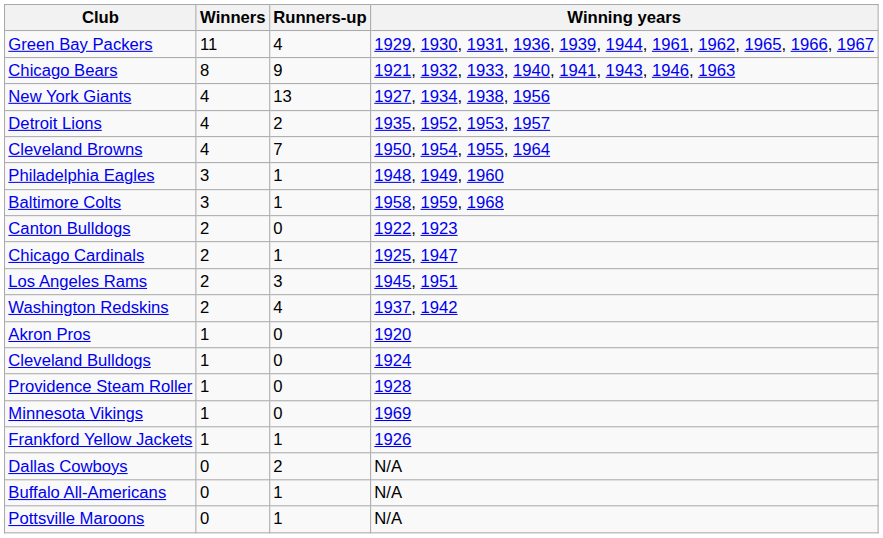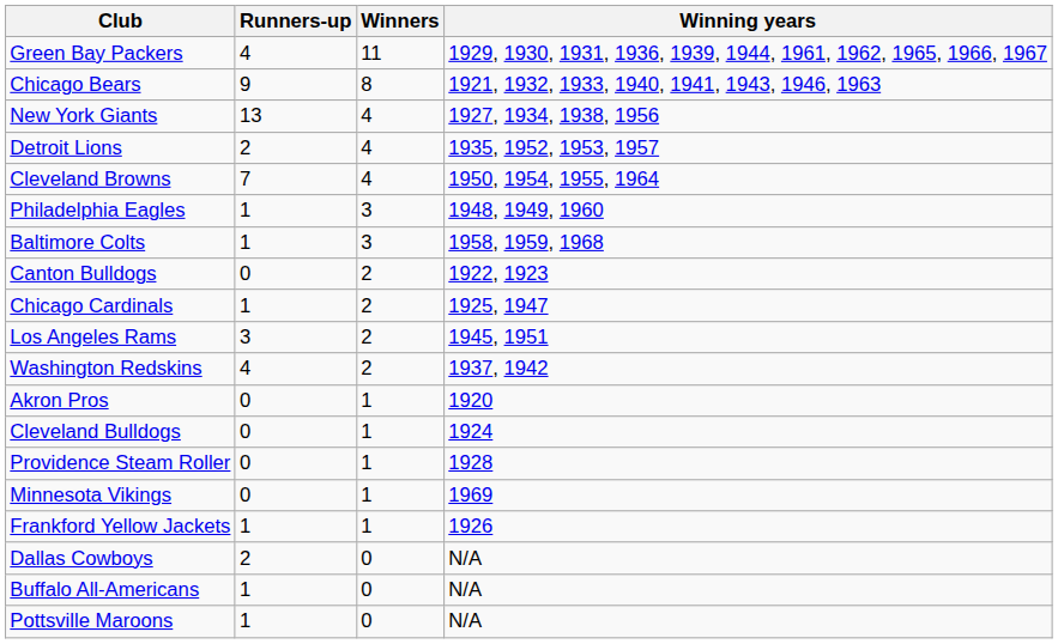 <table class="plainrowheaders sortable wikitable">
 <tr>
 <th scope="col">Club</th>
+<th scope="col">Runners-up</th>
 <th scope="col">Winners</th>
-<th scope="col">Runners-up</th>
 <th scope="col">Winning years</th>
 </tr>
 <tr>
 <td><a href='#'>Green Bay Packers</a></td>
+<td>4</td>
 <td>11</td>
-<td>4</td>
 <td><a href='#'>1929</a>, <a href='#'>1930</a>, <a href='#'>1931</a>, <a href='#'>1936</a>, <a href='#'>1939</a>, <a href='#'>1944</a>, <a href='#'>1961</a>, <a href='#'>1962</a>, <a href='#'>1965</a>, <a href='#'>1966</a>, <a href='#'>1967</a></td>
 </tr>
 <tr>
 <td><a href='#'>Chicago Bears</a></td>
+<td>9</td>
 <td>8</td>
-<td>9</td>
 <td><a href='#'>1921</a>, <a href='#'>1932</a>, <a href='#'>1933</a>, <a href='#'>1940</a>, <a href='#'>1941</a>, <a href='#'>1943</a>, <a href='#'>1946</a>, <a href='#'>1963</a></td>
 </tr>
 <tr>
 <td><a href='#'>New York Giants</a></td>
+<td>13</td>
 <td>4</td>
-<td>13</td>
 <td><a href='#'>1927</a>, <a href='#'>1934</a>, <a href='#'>1938</a>, <a href='#'>1956</a></td>
 </tr>
 <tr>
 <td><a href='#'>Detroit Lions</a></td>
+<td>2</td>
 <td>4</td>
-<td>2</td>
 <td><a href='#'>1935</a>, <a href='#'>1952</a>, <a href='#'>1953</a>, <a href='#'>1957</a></td>
 </tr>
 <tr>
 <td><a href='#'>Cleveland Browns</a></td>
+<td>7</td>
 <td>4</td>
-<td>7</td>
 <td><a href='#'>1950</a>, <a href='#'>1954</a>, <a href='#'>1955</a>, <a href='#'>1964</a></td>
 </tr>
 <tr>
 <td><a href='#'>Philadelphia Eagles</a></td>
+<td>1</td>
 <td>3</td>
-<td>1</td>
 <td><a href='#'>1948</a>, <a href='#'>1949</a>, <a href='#'>1960</a></td>
 </tr>
 <tr>
 <td><a href='#'>Baltimore Colts</a></td>
+<td>1</td>
 <td>3</td>
-<td>1</td>
 <td><a href='#'>1958</a>, <a href='#'>1959</a>, <a href='#'>1968</a></td>
 </tr>
 <tr>
 <td><a href='#'>Canton Bulldogs</a></td>
+<td>0</td>
 <td>2</td>
-<td>0</td>
 <td><a href='#'>1922</a>, <a href='#'>1923</a></td>
 </tr>
 <tr>
 <td><a href='#'>Chicago Cardinals</a></td>
+<td>1</td>
 <td>2</td>
-<td>1</td>
 <td><a href='#'>1925</a>, <a href='#'>1947</a></td>
 </tr>
 <tr>
 <td><a href='#'>Los Angeles Rams</a></td>
+<td>3</td>
 <td>2</td>
-<td>3</td>
 <td><a href='#'>1945</a>, <a href='#'>1951</a></td>
 </tr>
 <tr>
 <td><a href='#'>Washington Redskins</a></td>
+<td>4</td>
 <td>2</td>
-<td>4</td>
 <td><a href='#'>1937</a>, <a href='#'>1942</a></td>
 </tr>
 <tr>
 <td><a href='#'>Akron Pros</a></td>
+<td>0</td>
 <td>1</td>
-<td>0</td>
 <td><a href='#'>1920</a></td>
 </tr>
 <tr>
 <td><a href='#'>Cleveland Bulldogs</a></td>
+<td>0</td>
 <td>1</td>
-<td>0</td>
 <td><a href='#'>1924</a></td>
 </tr>
 <tr>
 <td><a href='#'>Providence Steam Roller</a></td>
+<td>0</td>
 <td>1</td>
-<td>0</td>
 <td><a href='#'>1928</a></td>
 </tr>
 <tr>
 <td><a href='#'>Minnesota Vikings</a></td>
+<td>0</td>
 <td>1</td>
-<td>0</td>
 <td><a href='#'>1969</a></td>
 </tr>
 <tr>
 <td><a href='#'>Frankford Yellow Jackets</a></td>
 <td>1</td>
 <td>1</td>
 <td><a href='#'>1926</a></td>
 </tr>
 <tr>
 <td><a href='#'>Dallas Cowboys</a></td>
+<td>2</td>
 <td>0</td>
-<td>2</td>
 <td>N/A</td>
 </tr>
 <tr>
 <td><a href='#'>Buffalo All-Americans</a></td>
+<td>1</td>
 <td>0</td>
-<td>1</td>
 <td>N/A</td>
 </tr>
 <tr>
 <td><a href='#'>Pottsville Maroons</a></td>
+<td>1</td>
 <td>0</td>
-<td>1</td>
 <td>N/A</td>
 </tr>
 </table>
